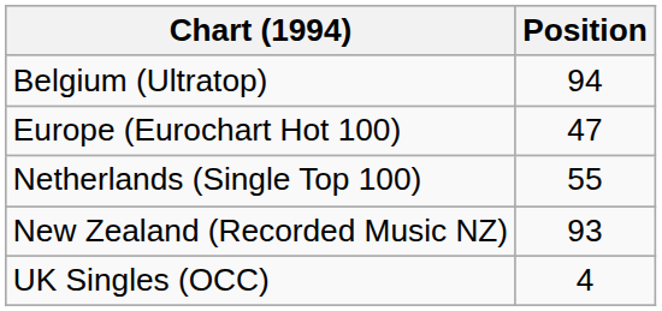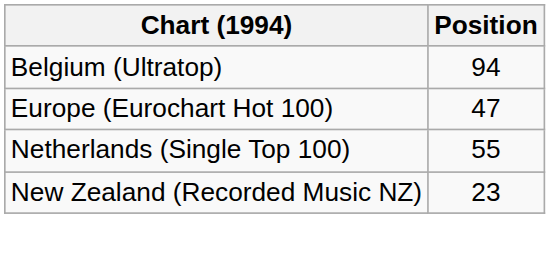 <table class="wikitable sortable">
 <tr>
 <th>Chart (1994)</th>
 <th>Position</th>
 </tr>
 <tr>
 <td>Belgium (Ultratop)</td>
 <td align="center">94</td>
 </tr>
 <tr>
 <td>Europe (Eurochart Hot 100)</td>
 <td align="center">47</td>
 </tr>
 <tr>
 <td>Netherlands (Single Top 100)</td>
 <td align="center">55</td>
 </tr>
 <tr>
 <td>New Zealand (Recorded Music NZ)</td>
-<td align="center">93</td>
-</tr>
-<tr>
-<td>UK Singles (OCC)</td>
-<td align="center">4</td>
+<td align="center">23</td>
 </tr>
 </table>
